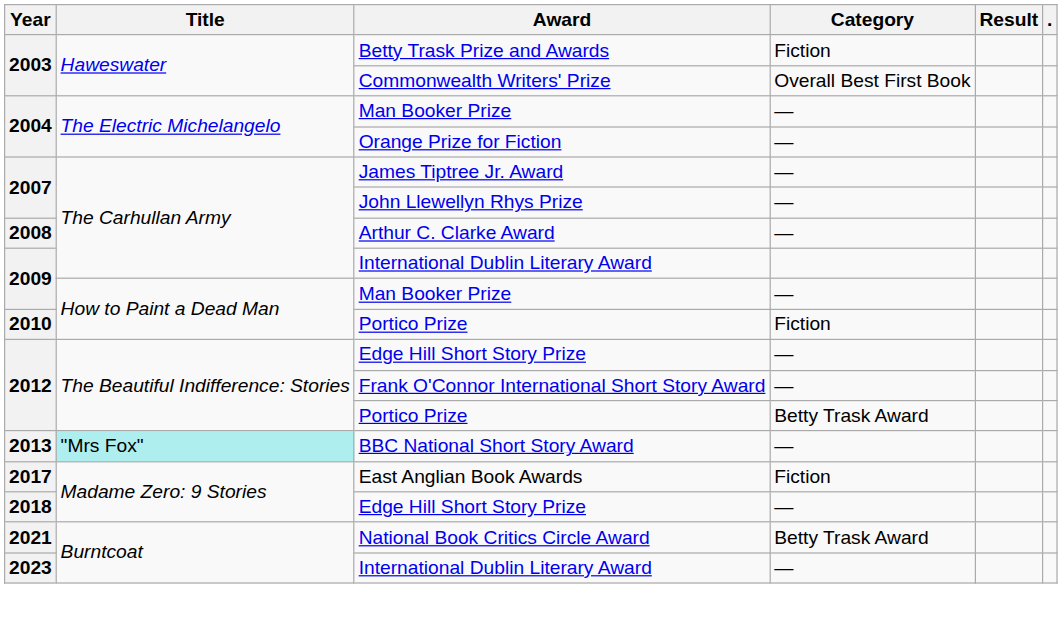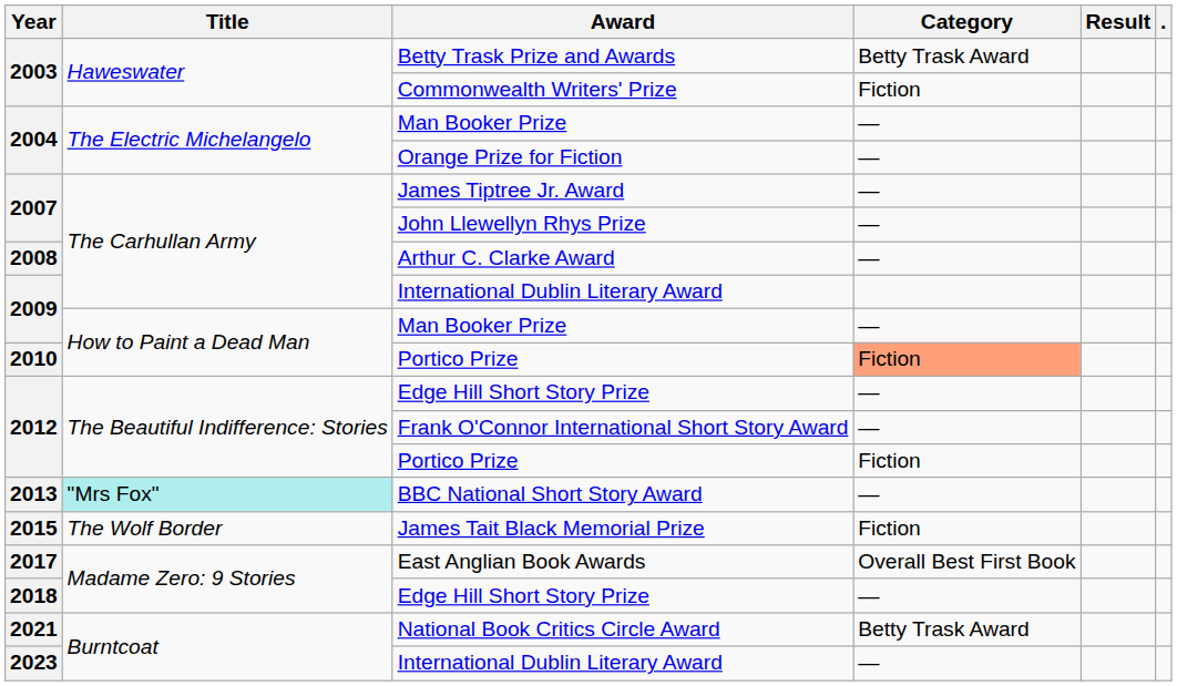 <table class="wikitable sortable">
 <tr>
 <th>Year</th>
 <th>Title</th>
 <th>Award</th>
 <th>Category</th>
 <th>Result</th>
 <th>.</th>
 </tr>
 <tr>
 <th rowspan=2>2003</th>
 <td rowspan="2"><em><a href='#'>Haweswater</a></em></td>
 <td><a href='#'>Betty Trask Prize and Awards</a></td>
-<td>Fiction</td>
+<td>Betty Trask Award</td>
 <td></td>
 <td></td>
 </tr>
 <tr>
 <td><a href='#'>Commonwealth Writers' Prize</a></td>
-<td>Overall Best First Book</td>
+<td>Fiction</td>
 <td></td>
 <td></td>
 </tr>
 <tr>
 <th rowspan=2>2004</th>
 <td rowspan="2"><a href='#'><em>The Electric Michelangelo</em></a></td>
 <td><a href='#'>Man Booker Prize</a></td>
 <td>—</td>
 <td></td>
 <td></td>
 </tr>
 <tr>
 <td><a href='#'>Orange Prize for Fiction</a></td>
 <td>—</td>
 <td></td>
 <td></td>
 </tr>
 <tr>
 <th rowspan="2">2007</th>
 <td rowspan="4"><em>The Carhullan Army</em></td>
 <td><a href='#'>James Tiptree Jr. Award</a></td>
 <td>—</td>
 <td></td>
 <td></td>
 </tr>
 <tr>
 <td><a href='#'>John Llewellyn Rhys Prize</a></td>
 <td>—</td>
 <td></td>
 <td></td>
 </tr>
 <tr>
 <th>2008</th>
 <td><a href='#'>Arthur C. Clarke Award</a></td>
 <td>—</td>
 <td></td>
 <td></td>
 </tr>
 <tr>
 <th rowspan="2">2009</th>
 <td><a href='#'>International Dublin Literary Award</a></td>
 <td></td>
 <td></td>
 <td></td>
 </tr>
 <tr>
 <td rowspan="2"><em>How to Paint a Dead Man</em></td>
 <td><a href='#'>Man Booker Prize</a></td>
 <td>—</td>
 <td></td>
 <td></td>
 </tr>
 <tr>
 <th>2010</th>
 <td><a href='#'>Portico Prize</a></td>
-<td>Fiction</td>
+<td style="background: lightsalmon;">Fiction</td>
 <td></td>
 <td></td>
 </tr>
 <tr>
 <th rowspan="3">2012</th>
 <td rowspan="3"><em>The Beautiful Indifference: Stories</em></td>
 <td><a href='#'>Edge Hill Short Story Prize</a></td>
 <td>—</td>
 <td></td>
 <td></td>
 </tr>
 <tr>
 <td><a href='#'>Frank O'Connor International Short Story Award</a></td>
 <td>—</td>
 <td></td>
 <td></td>
 </tr>
 <tr>
 <td><a href='#'>Portico Prize</a></td>
-<td>Betty Trask Award</td>
+<td>Fiction</td>
 <td></td>
 <td></td>
 </tr>
 <tr>
 <th rowspan="1">2013</th>
 <td style="background: paleturquoise;">"Mrs Fox"</td>
 <td><a href='#'>BBC National Short Story Award</a></td>
 <td>—</td>
 <td></td>
 <td></td>
 </tr>
 <tr>
+<th rowspan="1">2015</th>
+<td><em>The Wolf Border</em></td>
+<td><a href='#'>James Tait Black Memorial Prize</a></td>
+<td>Fiction</td>
+<td></td>
+<td></td>
+</tr>
+<tr>
 <th>2017</th>
 <td rowspan="2"><em>Madame Zero: 9 Stories</em></td>
 <td>East Anglian Book Awards</td>
-<td>Fiction</td>
+<td>Overall Best First Book</td>
 <td></td>
 <td></td>
 </tr>
 <tr>
 <th>2018</th>
 <td><a href='#'>Edge Hill Short Story Prize</a></td>
 <td>—</td>
 <td></td>
 <td></td>
 </tr>
 <tr>
 <th>2021</th>
 <td rowspan="2"><em>Burntcoat</em></td>
 <td><a href='#'>National Book Critics Circle Award</a></td>
 <td>Betty Trask Award</td>
 <td></td>
 <td></td>
 </tr>
 <tr>
 <th>2023</th>
 <td><a href='#'>International Dublin Literary Award</a></td>
 <td>—</td>
 <td></td>
 <td></td>
 </tr>
 </table>
